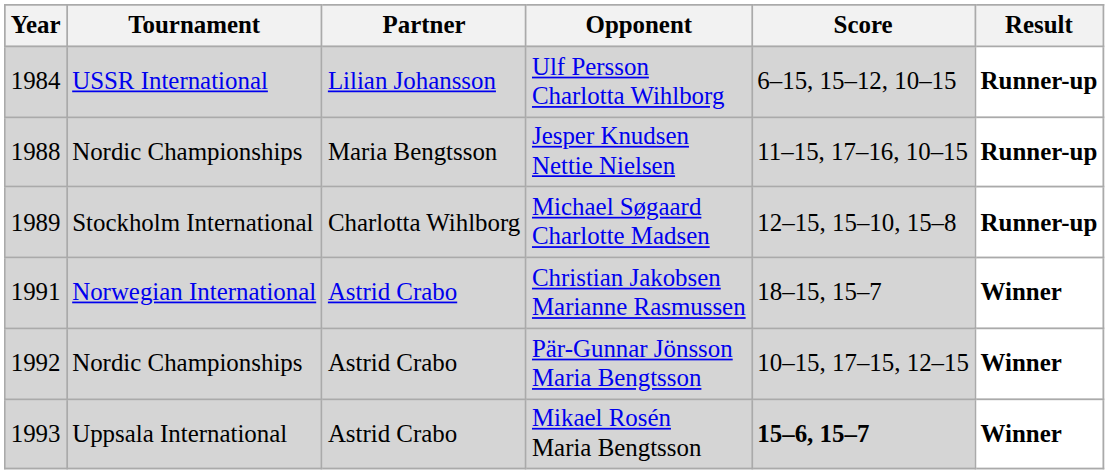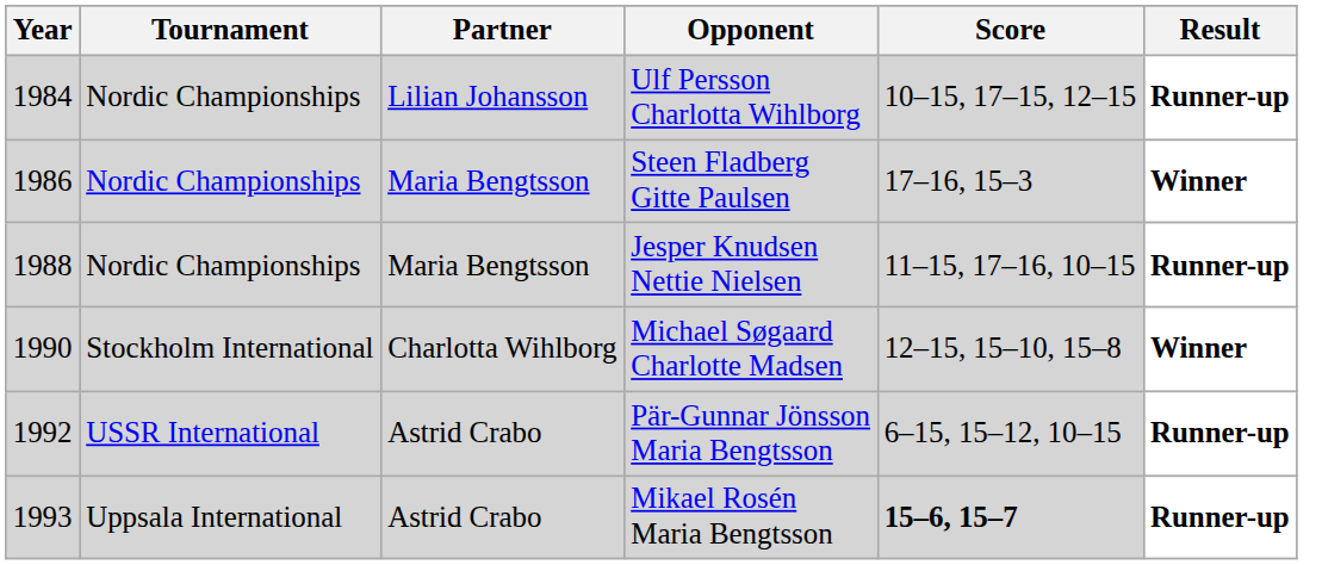 <table class="sortable wikitable" style="font-size: 90%">
 <tr>
 <th>Year</th>
 <th>Tournament</th>
 <th>Partner</th>
 <th>Opponent</th>
 <th>Score</th>
 <th>Result</th>
 </tr>
 <tr style="background:#D5D5D5">
 <td align="center">1984</td>
-<td align="left"><a href='#'>USSR International</a></td>
+<td align="left">Nordic Championships</td>
 <td align="left"> <a href='#'>Lilian Johansson</a></td>
 <td align="left"> <a href='#'>Ulf Persson</a><br> <a href='#'>Charlotta Wihlborg</a></td>
-<td align="left">6–15, 15–12, 10–15</td>
+<td align="left">10–15, 17–15, 12–15</td>
 <td style="text-align:left; background:white"> <strong>Runner-up</strong></td>
+</tr>
+<tr style="background:#D5D5D5">
+<td align="center">1986</td>
+<td align="left"><a href='#'>Nordic Championships</a></td>
+<td align="left"> <a href='#'>Maria Bengtsson</a></td>
+<td align="left"> <a href='#'>Steen Fladberg</a><br> <a href='#'>Gitte Paulsen</a></td>
+<td align="left">17–16, 15–3</td>
+<td style="text-align:left; background:white"> <strong>Winner</strong></td>
 </tr>
 <tr style="background:#D5D5D5">
 <td align="center">1988</td>
 <td align="left">Nordic Championships</td>
 <td align="left"> Maria Bengtsson</td>
 <td align="left"> <a href='#'>Jesper Knudsen</a><br> <a href='#'>Nettie Nielsen</a></td>
 <td align="left">11–15, 17–16, 10–15</td>
 <td style="text-align:left; background:white"> <strong>Runner-up</strong></td>
 </tr>
 <tr style="background:#D5D5D5">
-<td align="center">1989</td>
+<td align="center">1990</td>
 <td align="left">Stockholm International</td>
 <td align="left"> Charlotta Wihlborg</td>
 <td align="left"> <a href='#'>Michael Søgaard</a><br> <a href='#'>Charlotte Madsen</a></td>
 <td align="left">12–15, 15–10, 15–8</td>
-<td style="text-align:left; background:white"> <strong>Runner-up</strong></td>
-</tr>
-<tr style="background:#D5D5D5">
-<td align="center">1991</td>
-<td align="left"><a href='#'>Norwegian International</a></td>
-<td align="left"> <a href='#'>Astrid Crabo</a></td>
-<td align="left"> <a href='#'>Christian Jakobsen</a><br> <a href='#'>Marianne Rasmussen</a></td>
-<td align="left">18–15, 15–7</td>
 <td style="text-align:left; background:white"> <strong>Winner</strong></td>
 </tr>
 <tr style="background:#D5D5D5">
 <td align="center">1992</td>
-<td align="left">Nordic Championships</td>
+<td align="left"><a href='#'>USSR International</a></td>
 <td align="left"> Astrid Crabo</td>
 <td align="left"> <a href='#'>Pär-Gunnar Jönsson</a><br> <a href='#'>Maria Bengtsson</a></td>
-<td align="left">10–15, 17–15, 12–15</td>
-<td style="text-align:left; background:white"> <strong>Winner</strong></td>
+<td align="left">6–15, 15–12, 10–15</td>
+<td style="text-align:left; background:white"> <strong>Runner-up</strong></td>
 </tr>
 <tr style="background:#D5D5D5">
 <td align="center">1993</td>
 <td align="left">Uppsala International</td>
 <td align="left"> Astrid Crabo</td>
 <td align="left"> <a href='#'>Mikael Rosén</a><br> Maria Bengtsson</td>
 <td align="left"><strong>15–6, 15–7</strong></td>
-<td style="text-align:left; background:white"> <strong>Winner</strong></td>
+<td style="text-align:left; background:white"> <strong>Runner-up</strong></td>
 </tr>
 </table>
